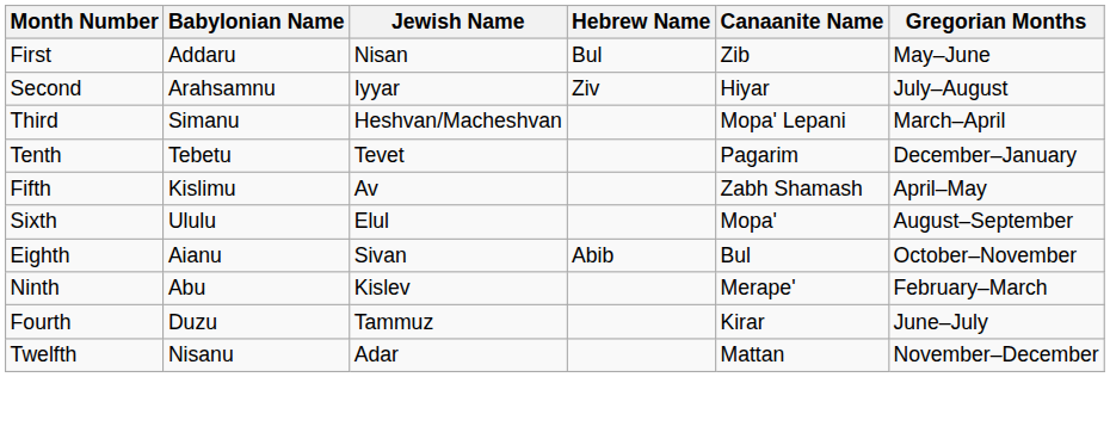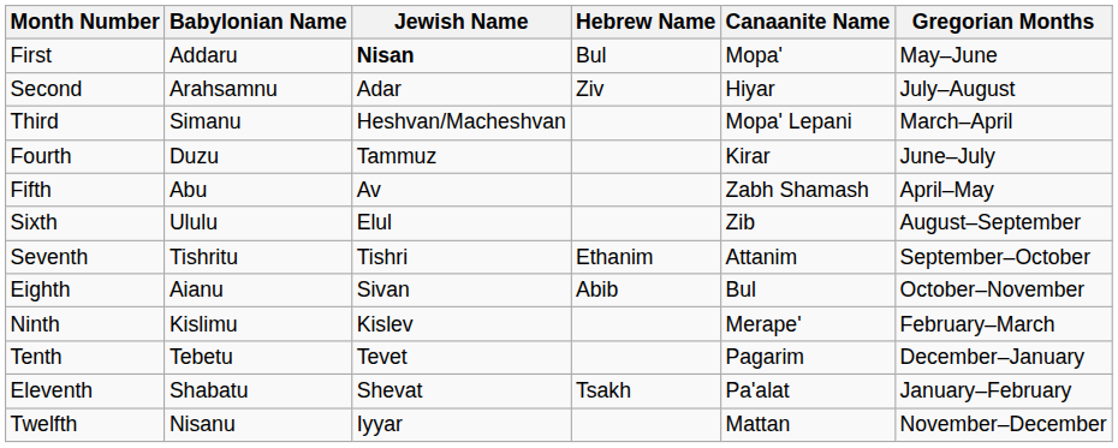 <table class="wikitable" border="1">
 <tr>
 <th>Month Number</th>
 <th>Babylonian Name</th>
 <th>Jewish Name</th>
 <th>Hebrew Name</th>
 <th>Canaanite Name</th>
 <th>Gregorian Months</th>
 </tr>
 <tr>
 <td>First</td>
 <td>Addaru</td>
-<td>Nisan</td>
+<td><strong>Nisan</strong></td>
 <td>Bul</td>
-<td>Zib</td>
+<td>Mopa'</td>
 <td>May–June</td>
 </tr>
 <tr>
 <td>Second</td>
 <td>Arahsamnu</td>
-<td>Iyyar</td>
+<td>Adar</td>
 <td>Ziv</td>
 <td>Hiyar</td>
 <td>July–August</td>
 </tr>
 <tr>
 <td>Third</td>
 <td>Simanu</td>
 <td>Heshvan/Macheshvan</td>
 <td></td>
 <td>Mopa' Lepani</td>
 <td>March–April</td>
 </tr>
 <tr>
-<td>Tenth</td>
-<td>Tebetu</td>
-<td>Tevet</td>
+<td>Fourth</td>
+<td>Duzu</td>
+<td>Tammuz</td>
 <td></td>
-<td>Pagarim</td>
-<td>December–January</td>
+<td>Kirar</td>
+<td>June–July</td>
 </tr>
 <tr>
 <td>Fifth</td>
-<td>Kislimu</td>
+<td>Abu</td>
 <td>Av</td>
 <td></td>
 <td>Zabh Shamash</td>
 <td>April–May</td>
 </tr>
 <tr>
 <td>Sixth</td>
 <td>Ululu</td>
 <td>Elul</td>
 <td></td>
-<td>Mopa'</td>
+<td>Zib</td>
 <td>August–September</td>
+</tr>
+<tr>
+<td>Seventh</td>
+<td>Tishritu</td>
+<td>Tishri</td>
+<td>Ethanim</td>
+<td>Attanim</td>
+<td>September–October</td>
 </tr>
 <tr>
 <td>Eighth</td>
 <td>Aianu</td>
 <td>Sivan</td>
 <td>Abib</td>
 <td>Bul</td>
 <td>October–November</td>
 </tr>
 <tr>
 <td>Ninth</td>
-<td>Abu</td>
+<td>Kislimu</td>
 <td>Kislev</td>
 <td></td>
 <td>Merape'</td>
 <td>February–March</td>
 </tr>
 <tr>
-<td>Fourth</td>
-<td>Duzu</td>
-<td>Tammuz</td>
+<td>Tenth</td>
+<td>Tebetu</td>
+<td>Tevet</td>
 <td></td>
-<td>Kirar</td>
-<td>June–July</td>
+<td>Pagarim</td>
+<td>December–January</td>
+</tr>
+<tr>
+<td>Eleventh</td>
+<td>Shabatu</td>
+<td>Shevat</td>
+<td>Tsakh</td>
+<td>Pa'alat</td>
+<td>January–February</td>
 </tr>
 <tr>
 <td>Twelfth</td>
 <td>Nisanu</td>
-<td>Adar</td>
+<td>Iyyar</td>
 <td></td>
 <td>Mattan</td>
 <td>November–December</td>
 </tr>
 </table>
